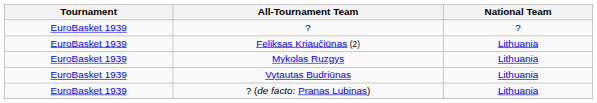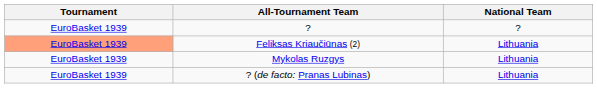 <table class="wikitable sortable" style="text-align:center; width: 60%">
 <tr>
 <th>Tournament</th>
 <th>All-Tournament Team</th>
 <th>National Team</th>
 </tr>
 <tr>
 <td><a href='#'>EuroBasket 1939</a></td>
 <td>?</td>
 <td>?</td>
 </tr>
 <tr>
-<td><a href='#'>EuroBasket 1939</a></td>
+<td style="background: lightsalmon;"><a href='#'>EuroBasket 1939</a></td>
 <td> <a href='#'>Feliksas Kriaučiūnas</a> <small>(2)</small></td>
 <td> <a href='#'>Lithuania</a></td>
 </tr>
 <tr>
 <td><a href='#'>EuroBasket 1939</a></td>
 <td> <a href='#'>Mykolas Ruzgys</a></td>
 <td> <a href='#'>Lithuania</a></td>
 </tr>
 <tr>
 <td><a href='#'>EuroBasket 1939</a></td>
-<td> <a href='#'>Vytautas Budriūnas</a></td>
-<td> <a href='#'>Lithuania</a></td>
-</tr>
-<tr>
-<td><a href='#'>EuroBasket 1939</a></td>
 <td>? (<em>de facto:</em>  <a href='#'>Pranas Lubinas</a>)</td>
 <td> <a href='#'>Lithuania</a></td>
 </tr>
 </table>
